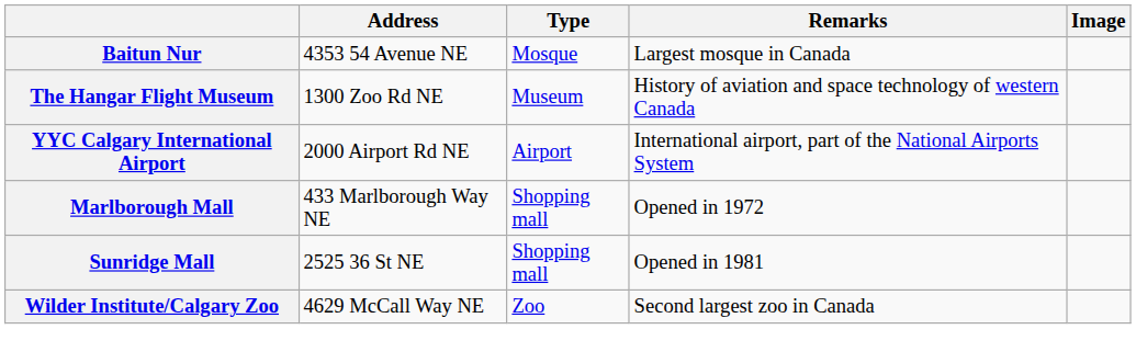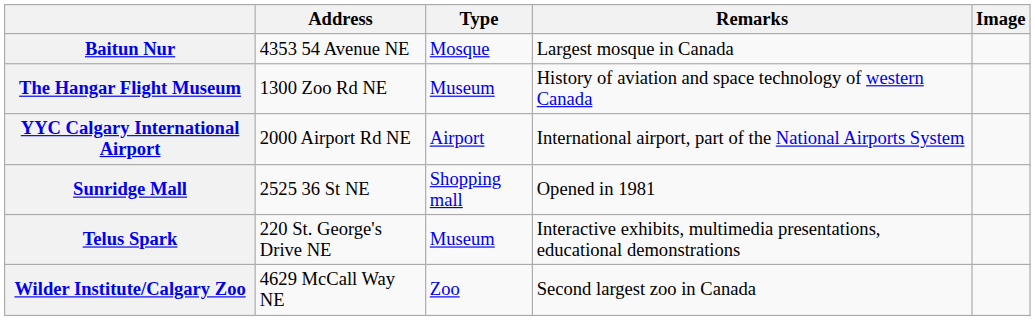 <table class="wikitable sortable" style="width:70%;">
 <tr>
 <th></th>
 <th>Address</th>
 <th>Type</th>
 <th>Remarks</th>
 <th>Image</th>
 </tr>
 <tr>
 <th><a href='#'>Baitun Nur</a></th>
 <td>4353 54 Avenue NE<br><small></small></td>
 <td><a href='#'>Mosque</a></td>
 <td>Largest mosque in Canada</td>
 <td></td>
 </tr>
 <tr>
 <th><a href='#'>The Hangar Flight Museum</a></th>
 <td>1300 Zoo Rd NE<br><small></small></td>
 <td><a href='#'>Museum</a></td>
 <td>History of aviation and space technology of <a href='#'>western Canada</a></td>
 <td></td>
 </tr>
 <tr>
 <th><a href='#'>YYC Calgary International Airport</a></th>
 <td>2000 Airport Rd NE<br><small></small></td>
 <td><a href='#'>Airport</a></td>
 <td>International airport, part of the <a href='#'>National Airports System</a></td>
 <td></td>
 </tr>
 <tr>
-<th><a href='#'>Marlborough Mall</a></th>
-<td>433 Marlborough Way NE<br><small></small></td>
-<td><a href='#'>Shopping mall</a></td>
-<td>Opened in 1972</td>
-<td></td>
-</tr>
-<tr>
 <th><a href='#'>Sunridge Mall</a></th>
 <td>2525 36 St NE<br><small></small></td>
 <td><a href='#'>Shopping mall</a></td>
 <td>Opened in 1981</td>
+<td></td>
+</tr>
+<tr>
+<th><a href='#'>Telus Spark</a></th>
+<td>220 St. George's Drive NE<br><small></small></td>
+<td><a href='#'>Museum</a></td>
+<td>Interactive exhibits, multimedia presentations, educational demonstrations</td>
 <td></td>
 </tr>
 <tr>
 <th><a href='#'>Wilder Institute/Calgary Zoo</a></th>
 <td>4629 McCall Way NE<br><small></small></td>
 <td><a href='#'>Zoo</a></td>
 <td>Second largest zoo in Canada</td>
 <td></td>
 </tr>
 </table>
